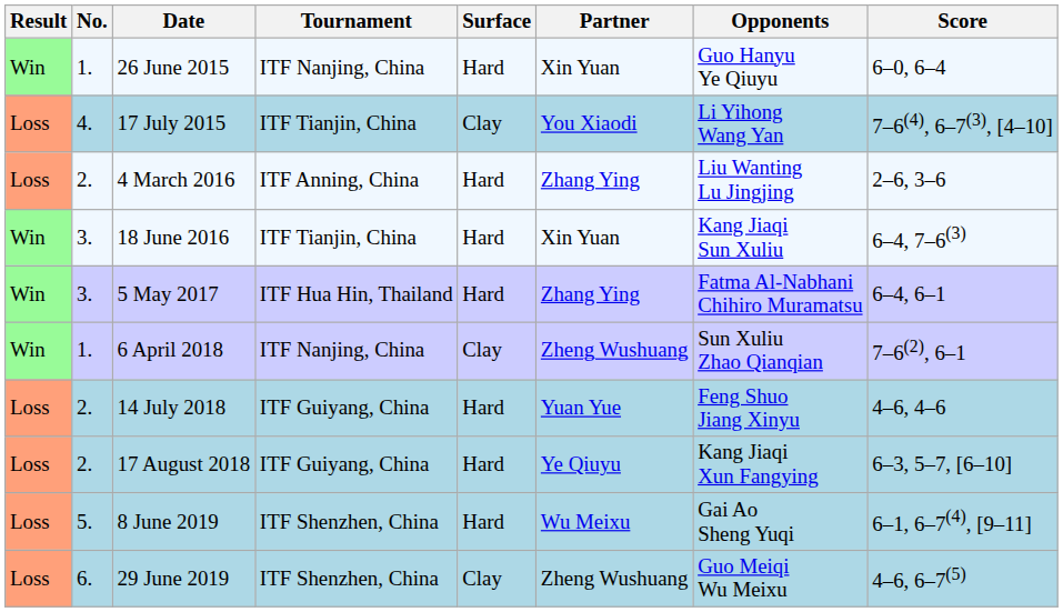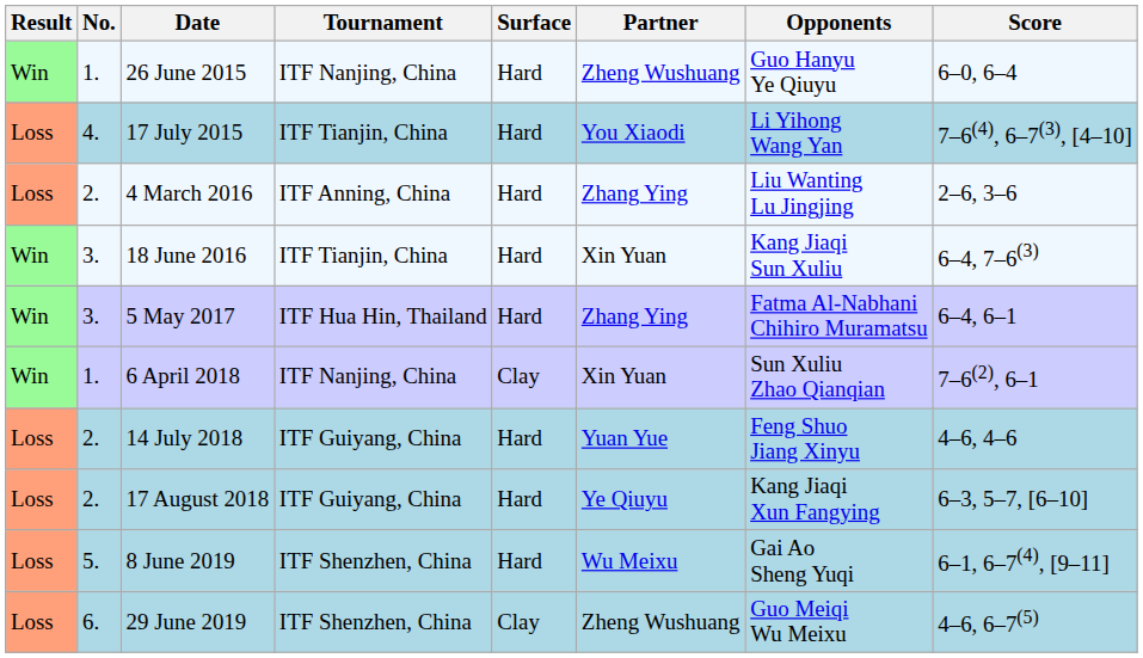 <table class="sortable wikitable">
 <tr>
 <th>Result</th>
 <th>No.</th>
 <th>Date</th>
 <th>Tournament</th>
 <th>Surface</th>
 <th>Partner</th>
 <th>Opponents</th>
 <th class="unsortable">Score</th>
 </tr>
 <tr style="background:#f0f8ff;">
 <td style="background:#98fb98;">Win</td>
 <td>1.</td>
 <td>26 June 2015</td>
 <td>ITF Nanjing, China</td>
 <td>Hard</td>
-<td> Xin Yuan</td>
+<td> <a href='#'>Zheng Wushuang</a></td>
 <td> <a href='#'>Guo Hanyu</a> <br>  Ye Qiuyu</td>
 <td>6–0, 6–4</td>
 </tr>
 <tr style="background:lightblue;">
 <td style="background:#ffa07a;">Loss</td>
 <td>4.</td>
 <td>17 July 2015</td>
 <td>ITF Tianjin, China</td>
-<td>Clay</td>
+<td>Hard</td>
 <td> <a href='#'>You Xiaodi</a></td>
 <td> <a href='#'>Li Yihong</a> <br>  <a href='#'>Wang Yan</a></td>
 <td>7–6<sup>(4)</sup>, 6–7<sup>(3)</sup>, [4–10]</td>
 </tr>
 <tr style="background:#f0f8ff;">
 <td style="background:#ffa07a;">Loss</td>
 <td>2.</td>
 <td>4 March 2016</td>
 <td>ITF Anning, China</td>
 <td>Hard</td>
 <td> <a href='#'>Zhang Ying</a></td>
 <td> <a href='#'>Liu Wanting</a> <br>  <a href='#'>Lu Jingjing</a></td>
 <td>2–6, 3–6</td>
 </tr>
 <tr style="background:#f0f8ff;">
 <td style="background:#98fb98;">Win</td>
 <td>3.</td>
 <td>18 June 2016</td>
 <td>ITF Tianjin, China</td>
 <td>Hard</td>
 <td> Xin Yuan</td>
 <td> <a href='#'>Kang Jiaqi</a> <br>  <a href='#'>Sun Xuliu</a></td>
 <td>6–4, 7–6<sup>(3)</sup></td>
 </tr>
 <tr style="background:#ccccff;">
 <td style="background:#98fb98;">Win</td>
 <td>3.</td>
 <td>5 May 2017</td>
 <td>ITF Hua Hin, Thailand</td>
 <td>Hard</td>
 <td> <a href='#'>Zhang Ying</a></td>
 <td> <a href='#'>Fatma Al-Nabhani</a> <br>  <a href='#'>Chihiro Muramatsu</a></td>
 <td>6–4, 6–1</td>
 </tr>
 <tr style="background:#ccccff;">
 <td style="background:#98fb98;">Win</td>
 <td>1.</td>
 <td>6 April 2018</td>
 <td>ITF Nanjing, China</td>
 <td>Clay</td>
-<td> <a href='#'>Zheng Wushuang</a></td>
+<td> Xin Yuan</td>
 <td> Sun Xuliu <br>  <a href='#'>Zhao Qianqian</a></td>
 <td>7–6<sup>(2)</sup>, 6–1</td>
 </tr>
 <tr style="background:lightblue;">
 <td style="background:#ffa07a;">Loss</td>
 <td>2.</td>
 <td>14 July 2018</td>
 <td>ITF Guiyang, China</td>
 <td>Hard</td>
 <td> <a href='#'>Yuan Yue</a></td>
 <td> <a href='#'>Feng Shuo</a> <br>  <a href='#'>Jiang Xinyu</a></td>
 <td>4–6, 4–6</td>
 </tr>
 <tr style="background:lightblue;">
 <td style="background:#ffa07a;">Loss</td>
 <td>2.</td>
 <td>17 August 2018</td>
 <td>ITF Guiyang, China</td>
 <td>Hard</td>
 <td> <a href='#'>Ye Qiuyu</a></td>
 <td> Kang Jiaqi <br>  <a href='#'>Xun Fangying</a></td>
 <td>6–3, 5–7, [6–10]</td>
 </tr>
 <tr style="background:lightblue;">
 <td style="background:#ffa07a;">Loss</td>
 <td>5.</td>
 <td>8 June 2019</td>
 <td>ITF Shenzhen, China</td>
 <td>Hard</td>
 <td> <a href='#'>Wu Meixu</a></td>
 <td> Gai Ao <br>  Sheng Yuqi</td>
 <td>6–1, 6–7<sup>(4)</sup>, [9–11]</td>
 </tr>
 <tr style="background:lightblue;">
 <td style="background:#ffa07a;">Loss</td>
 <td>6.</td>
 <td>29 June 2019</td>
 <td>ITF Shenzhen, China</td>
 <td>Clay</td>
 <td> Zheng Wushuang</td>
 <td> <a href='#'>Guo Meiqi</a> <br>  Wu Meixu</td>
 <td>4–6, 6–7<sup>(5)</sup></td>
 </tr>
 </table>
